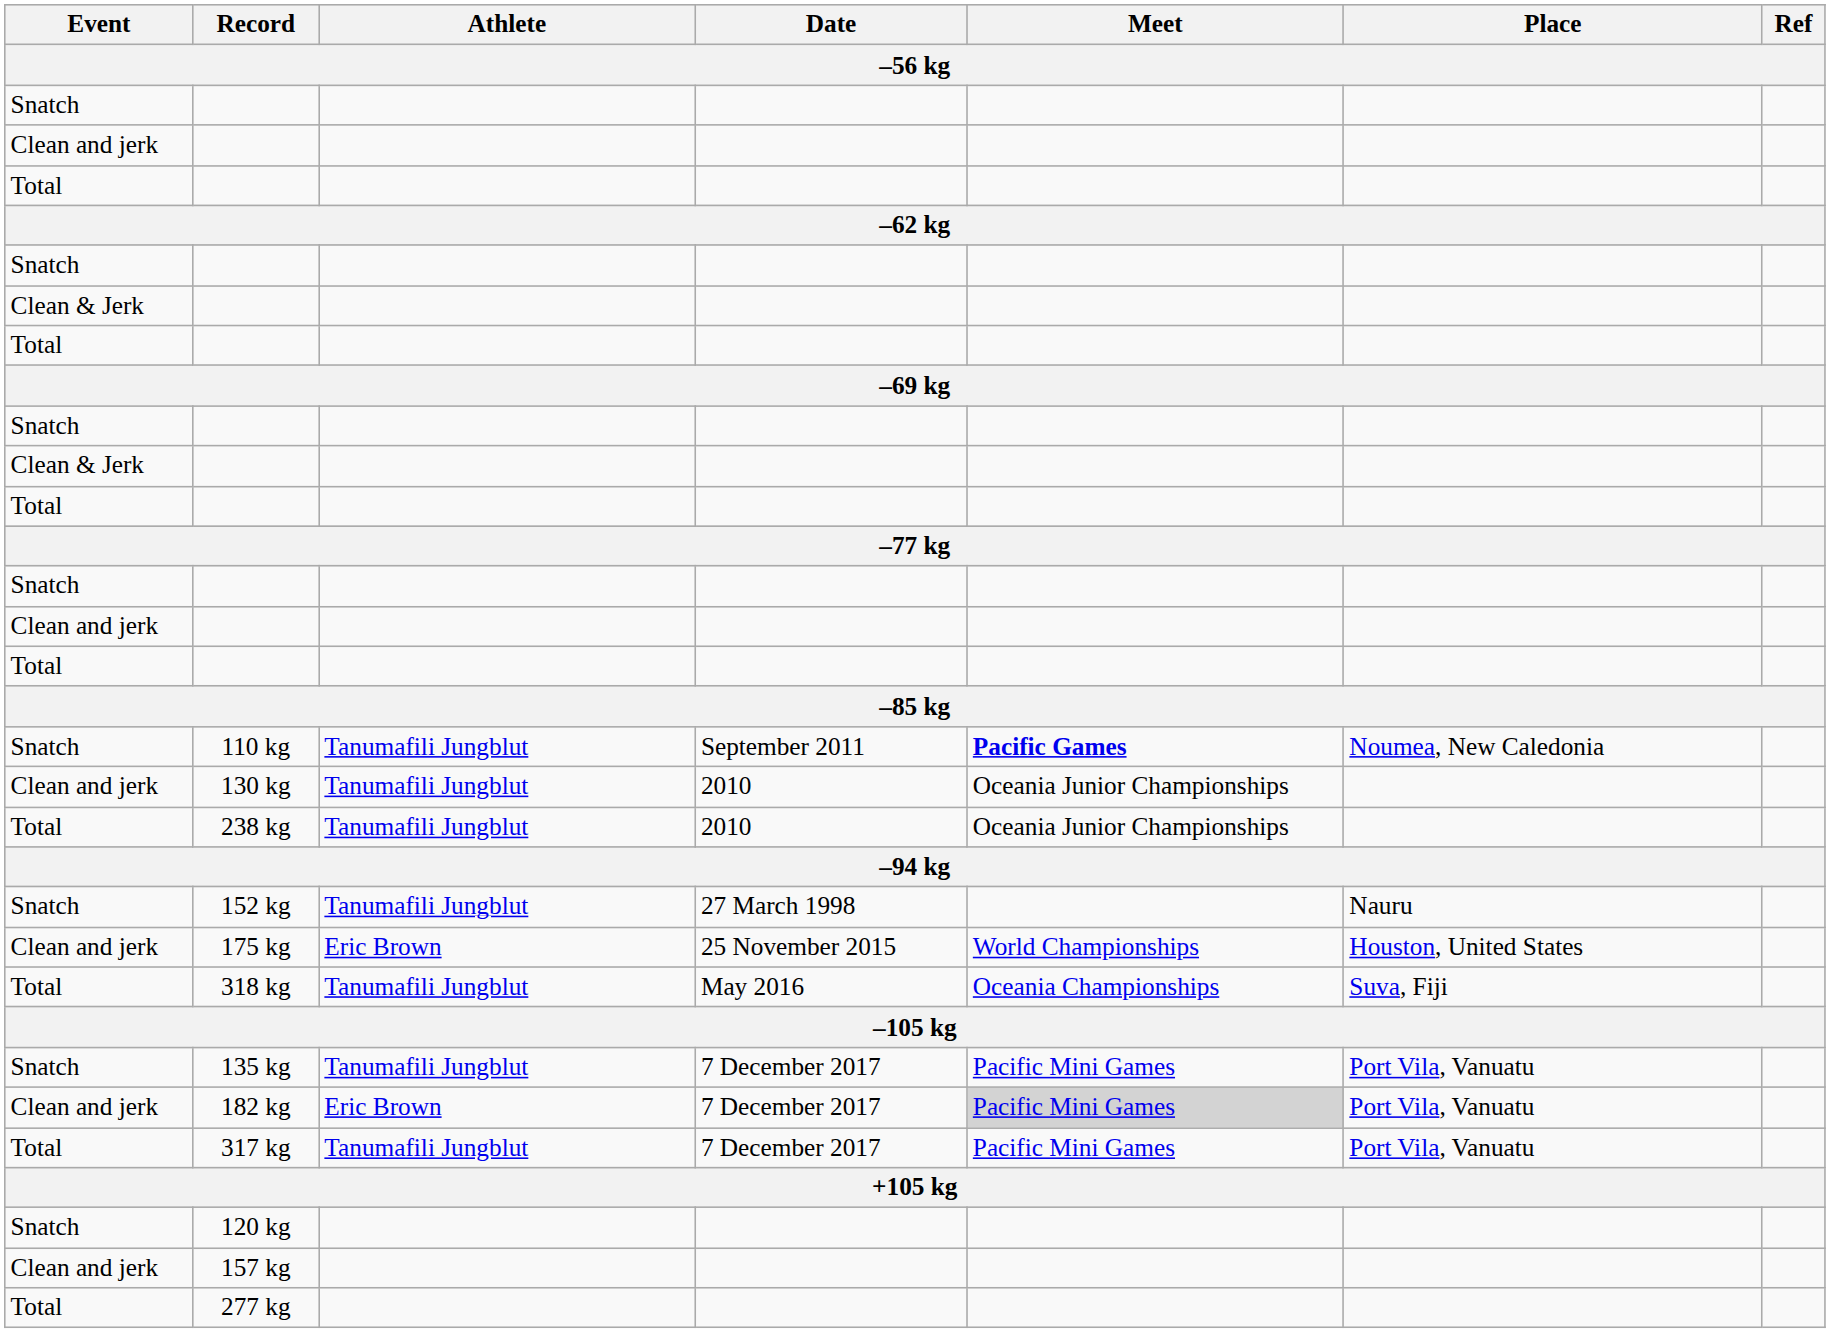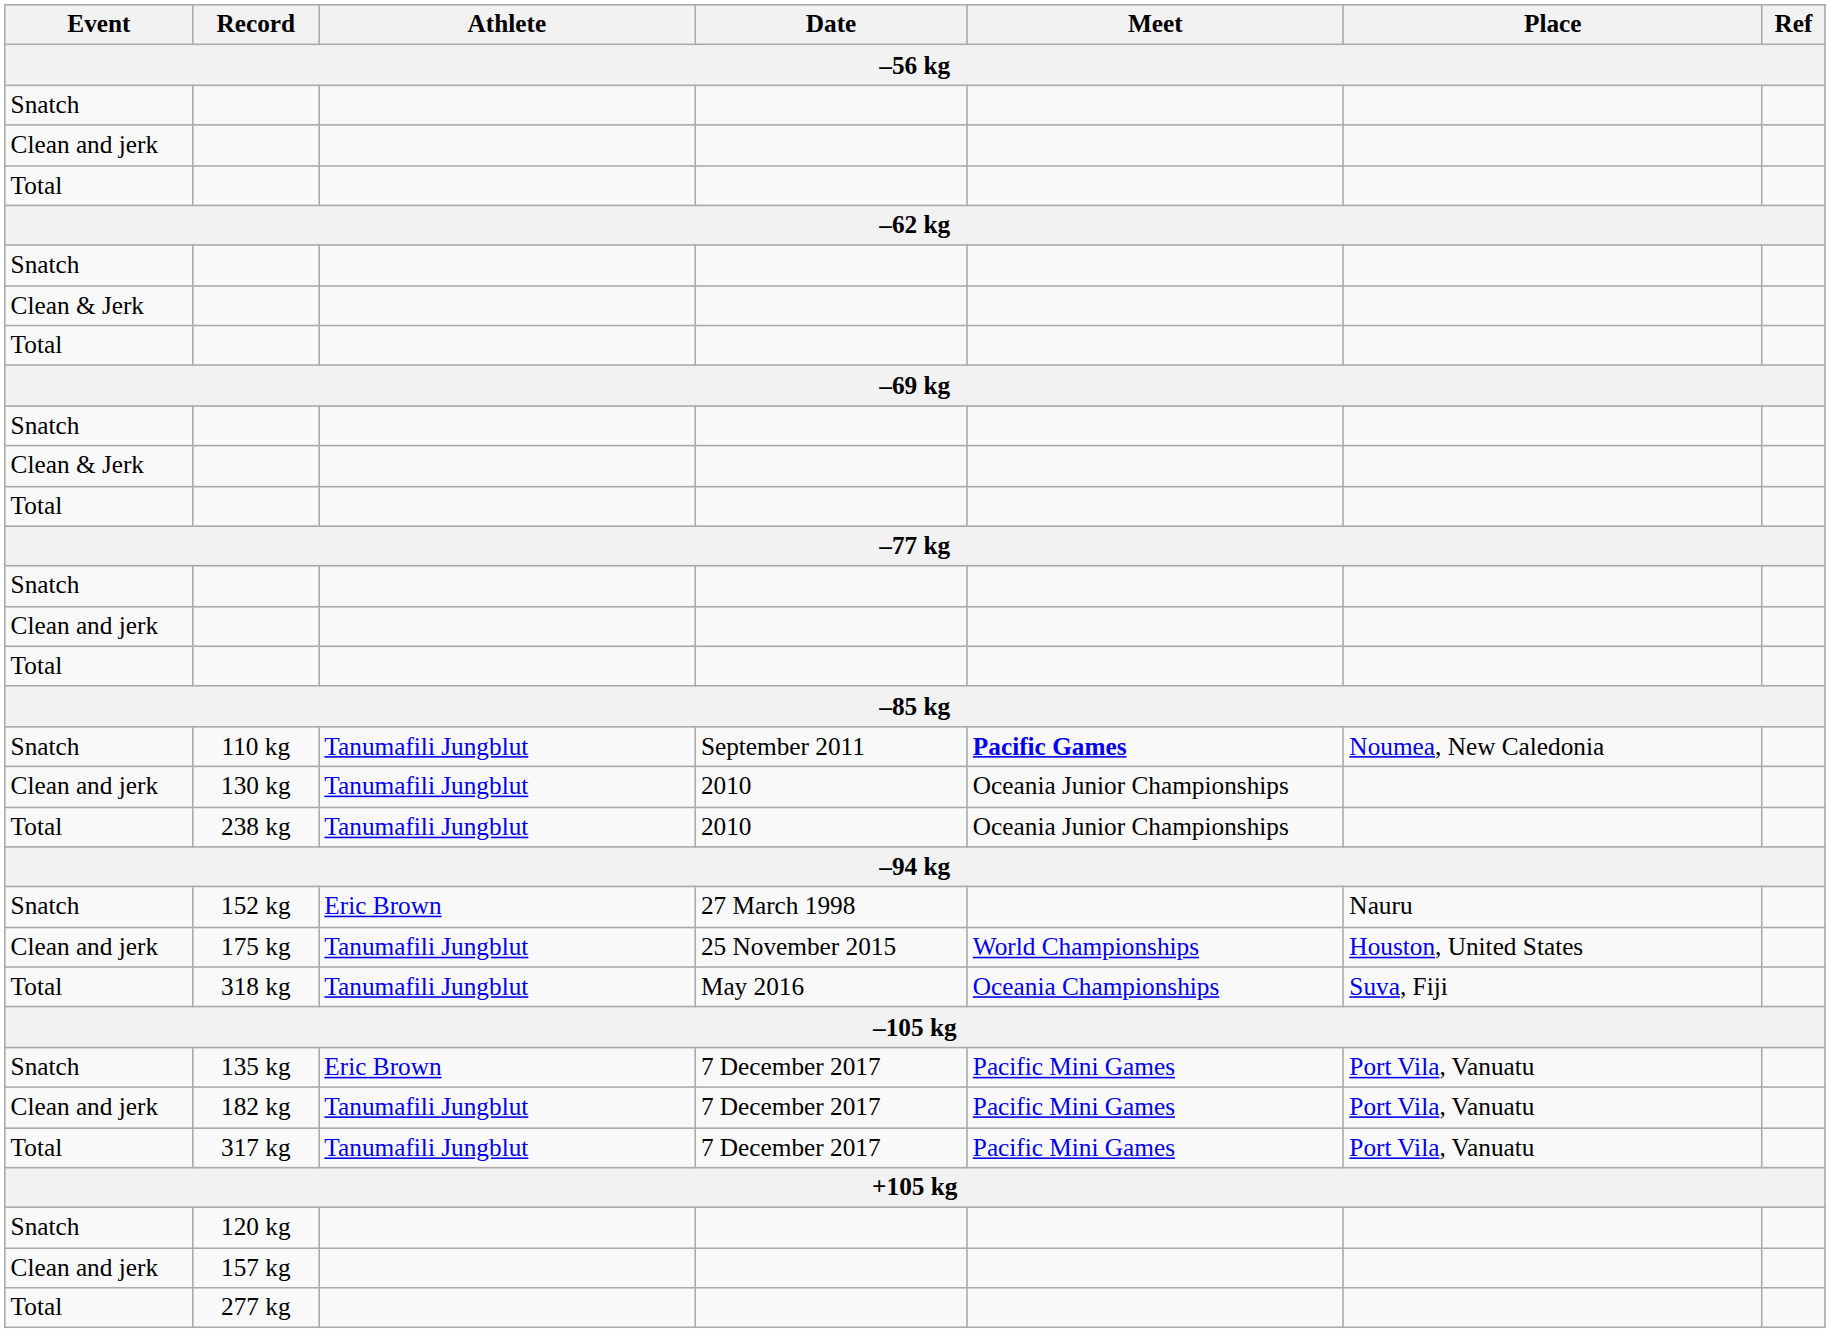 <table class="wikitable">
 <tr>
 <th width=9%>Event</th>
 <th width=6%>Record</th>
 <th width=18%>Athlete</th>
 <th width=13%>Date</th>
 <th width=18%>Meet</th>
 <th width=20%>Place</th>
 <th width=3%>Ref</th>
 </tr>
 <tr bgcolor="#DDDDDD">
 <th colspan="8">–56 kg</th>
 </tr>
 <tr>
 <td>Snatch</td>
 <td align="center"></td>
 <td></td>
 <td></td>
 <td></td>
 <td></td>
 <td></td>
 </tr>
 <tr>
 <td>Clean and jerk</td>
 <td align="center"></td>
 <td></td>
 <td></td>
 <td></td>
 <td></td>
 <td></td>
 </tr>
 <tr>
 <td>Total</td>
 <td align="center"></td>
 <td></td>
 <td></td>
 <td></td>
 <td></td>
 <td></td>
 </tr>
 <tr bgcolor="#DDDDDD">
 <th colspan="8">–62 kg</th>
 </tr>
 <tr>
 <td>Snatch</td>
 <td align="center"></td>
 <td></td>
 <td></td>
 <td></td>
 <td></td>
 <td></td>
 </tr>
 <tr>
 <td>Clean & Jerk</td>
 <td align="center"></td>
 <td></td>
 <td></td>
 <td></td>
 <td></td>
 <td></td>
 </tr>
 <tr>
 <td>Total</td>
 <td align="center"></td>
 <td></td>
 <td></td>
 <td></td>
 <td></td>
 <td></td>
 </tr>
 <tr bgcolor="#DDDDDD">
 <th colspan="8">–69 kg</th>
 </tr>
 <tr>
 <td>Snatch</td>
 <td></td>
 <td></td>
 <td></td>
 <td></td>
 <td></td>
 <td></td>
 </tr>
 <tr>
 <td>Clean & Jerk</td>
 <td align="center"></td>
 <td></td>
 <td></td>
 <td></td>
 <td></td>
 <td></td>
 </tr>
 <tr>
 <td>Total</td>
 <td></td>
 <td></td>
 <td></td>
 <td></td>
 <td></td>
 <td></td>
 </tr>
 <tr bgcolor="#DDDDDD">
 <th colspan="8">–77 kg</th>
 </tr>
 <tr>
 <td>Snatch</td>
 <td></td>
 <td></td>
 <td></td>
 <td></td>
 <td></td>
 <td></td>
 </tr>
 <tr>
 <td>Clean and jerk</td>
 <td></td>
 <td></td>
 <td></td>
 <td></td>
 <td></td>
 <td></td>
 </tr>
 <tr>
 <td>Total</td>
 <td></td>
 <td></td>
 <td></td>
 <td></td>
 <td></td>
 <td></td>
 </tr>
 <tr bgcolor="#DDDDDD">
 <th colspan="8">–85 kg</th>
 </tr>
 <tr>
 <td>Snatch</td>
 <td align="center">110 kg</td>
 <td><a href='#'>Tanumafili Jungblut</a></td>
 <td>September 2011</td>
 <td><strong><a href='#'>Pacific Games</a></strong></td>
 <td><a href='#'>Noumea</a>, New Caledonia</td>
 <td></td>
 </tr>
 <tr>
 <td>Clean and jerk</td>
 <td align="center">130 kg</td>
 <td><a href='#'>Tanumafili Jungblut</a></td>
 <td>2010</td>
 <td>Oceania Junior Championships</td>
 <td></td>
 <td></td>
 </tr>
 <tr>
 <td>Total</td>
 <td align="center">238 kg</td>
 <td><a href='#'>Tanumafili Jungblut</a></td>
 <td>2010</td>
 <td>Oceania Junior Championships</td>
 <td></td>
 <td></td>
 </tr>
 <tr bgcolor="#DDDDDD">
 <th colspan="8">–94 kg</th>
 </tr>
 <tr>
 <td>Snatch</td>
 <td align="center">152 kg</td>
-<td><a href='#'>Tanumafili Jungblut</a></td>
+<td><a href='#'>Eric Brown</a></td>
 <td>27 March 1998</td>
 <td></td>
 <td>Nauru</td>
 <td></td>
 </tr>
 <tr>
 <td>Clean and jerk</td>
 <td align="center">175 kg</td>
-<td><a href='#'>Eric Brown</a></td>
+<td><a href='#'>Tanumafili Jungblut</a></td>
 <td>25 November 2015</td>
 <td><a href='#'>World Championships</a></td>
 <td><a href='#'>Houston</a>, United States</td>
 <td></td>
 </tr>
 <tr>
 <td>Total</td>
 <td align="center">318 kg</td>
 <td><a href='#'>Tanumafili Jungblut</a></td>
 <td>May 2016</td>
 <td><a href='#'>Oceania Championships</a></td>
 <td><a href='#'>Suva</a>, Fiji</td>
 <td></td>
 </tr>
 <tr bgcolor="#DDDDDD">
 <th colspan="8">–105 kg</th>
 </tr>
 <tr>
 <td>Snatch</td>
 <td align="center">135 kg</td>
-<td><a href='#'>Tanumafili Jungblut</a></td>
+<td><a href='#'>Eric Brown</a></td>
 <td>7 December 2017</td>
 <td><a href='#'>Pacific Mini Games</a></td>
 <td><a href='#'>Port Vila</a>, Vanuatu</td>
 <td></td>
 </tr>
 <tr>
 <td>Clean and jerk</td>
 <td align="center">182 kg</td>
-<td><a href='#'>Eric Brown</a></td>
+<td><a href='#'>Tanumafili Jungblut</a></td>
 <td>7 December 2017</td>
-<td style="background: lightgrey;"><a href='#'>Pacific Mini Games</a></td>
+<td><a href='#'>Pacific Mini Games</a></td>
 <td><a href='#'>Port Vila</a>, Vanuatu</td>
 <td></td>
 </tr>
 <tr>
 <td>Total</td>
 <td align="center">317 kg</td>
 <td><a href='#'>Tanumafili Jungblut</a></td>
 <td>7 December 2017</td>
 <td><a href='#'>Pacific Mini Games</a></td>
 <td><a href='#'>Port Vila</a>, Vanuatu</td>
 <td></td>
 </tr>
 <tr bgcolor="#DDDDDD">
 <th colspan="8">+105 kg</th>
 </tr>
 <tr>
 <td>Snatch</td>
 <td align="center">120 kg</td>
 <td></td>
 <td></td>
 <td></td>
 <td></td>
 <td></td>
 </tr>
 <tr>
 <td>Clean and jerk</td>
 <td align="center">157 kg</td>
 <td></td>
 <td></td>
 <td></td>
 <td></td>
 <td></td>
 </tr>
 <tr>
 <td>Total</td>
 <td align="center">277 kg</td>
 <td></td>
 <td></td>
 <td></td>
 <td></td>
 <td></td>
 </tr>
 </table>
